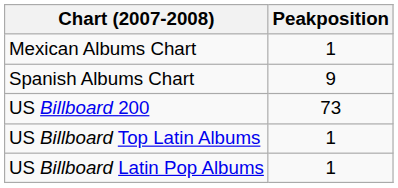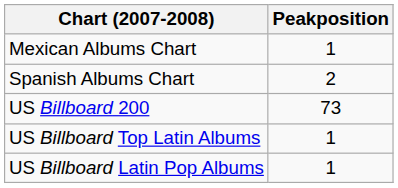 <table class="wikitable">
 <tr>
 <th>Chart (2007-2008)</th>
 <th>Peakposition</th>
 </tr>
 <tr>
 <td>Mexican Albums Chart</td>
 <td align="center">1</td>
 </tr>
 <tr>
 <td>Spanish Albums Chart</td>
-<td align="center">9</td>
+<td align="center">2</td>
 </tr>
 <tr>
 <td>US <a href='#'><em>Billboard</em> 200</a></td>
 <td align="center">73</td>
 </tr>
 <tr>
 <td>US <em>Billboard</em> <a href='#'>Top Latin Albums</a></td>
 <td align="center">1</td>
 </tr>
 <tr>
 <td>US <em>Billboard</em> <a href='#'>Latin Pop Albums</a></td>
 <td align="center">1</td>
 </tr>
 </table>
